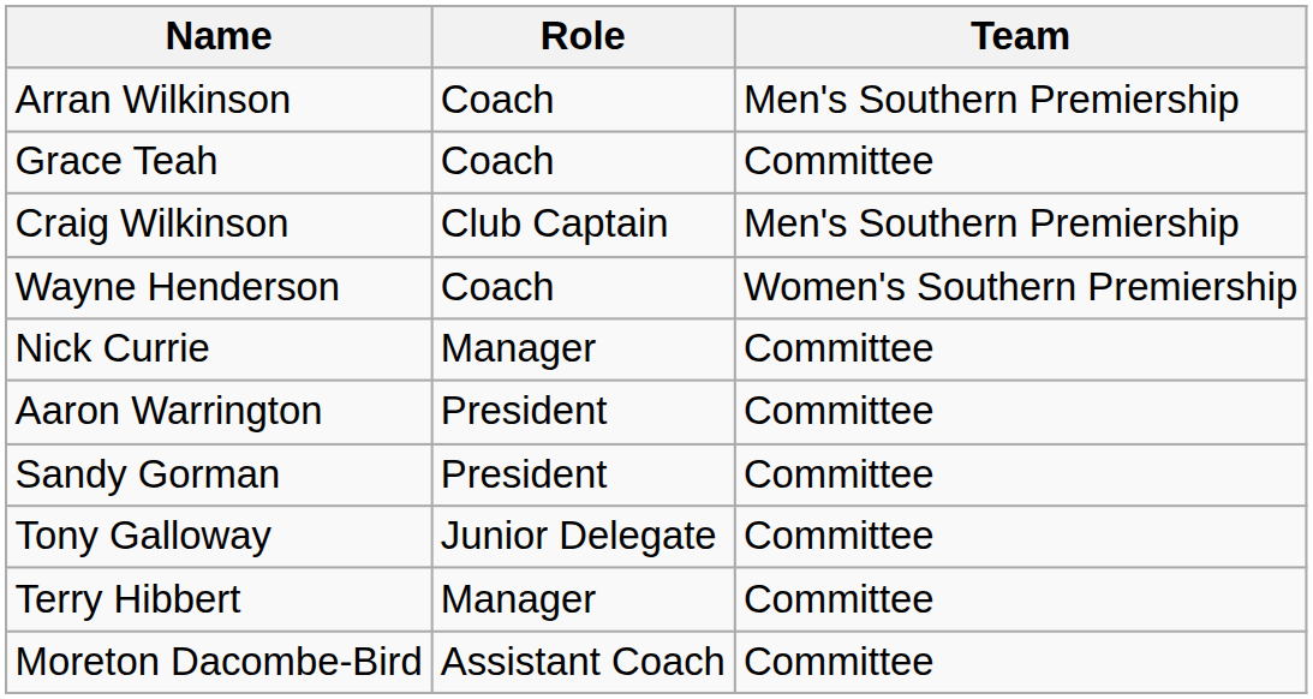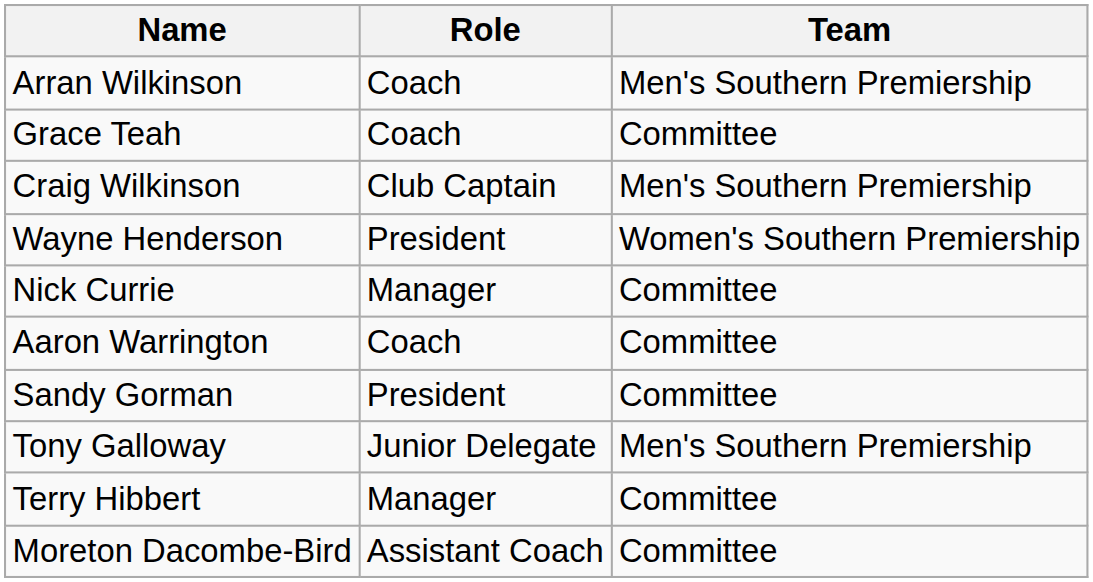 <table class="wikitable">
 <tr>
 <th>Name</th>
 <th>Role</th>
 <th>Team</th>
 </tr>
 <tr>
 <td>Arran Wilkinson</td>
 <td>Coach</td>
 <td>Men's Southern Premiership</td>
 </tr>
 <tr>
 <td>Grace Teah</td>
 <td>Coach</td>
 <td>Committee</td>
 </tr>
 <tr>
 <td>Craig Wilkinson</td>
 <td>Club Captain</td>
 <td>Men's Southern Premiership</td>
 </tr>
 <tr>
 <td>Wayne Henderson</td>
-<td>Coach</td>
+<td>President</td>
 <td>Women's Southern Premiership</td>
 </tr>
 <tr>
 <td>Nick Currie</td>
 <td>Manager</td>
 <td>Committee</td>
 </tr>
 <tr>
 <td>Aaron Warrington</td>
-<td>President</td>
+<td>Coach</td>
 <td>Committee</td>
 </tr>
 <tr>
 <td>Sandy Gorman</td>
 <td>President</td>
 <td>Committee</td>
 </tr>
 <tr>
 <td>Tony Galloway</td>
 <td>Junior Delegate</td>
-<td>Committee</td>
+<td>Men's Southern Premiership</td>
 </tr>
 <tr>
 <td>Terry Hibbert</td>
 <td>Manager</td>
 <td>Committee</td>
 </tr>
 <tr>
 <td>Moreton Dacombe-Bird</td>
 <td>Assistant Coach</td>
 <td>Committee</td>
 </tr>
 </table>
